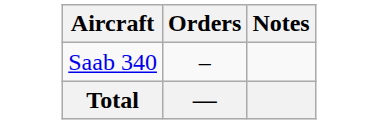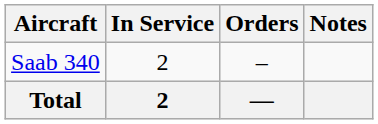 <table class="wikitable" style="border-collapse:collapse;text-align:center;margin:auto;">
 <tr>
 <th>Aircraft</th>
+<th>In Service</th>
 <th>Orders</th>
 <th>Notes</th>
 </tr>
 <tr>
 <td><a href='#'>Saab 340</a></td>
+<td>2</td>
 <td>–</td>
 <td></td>
 </tr>
 <tr>
 <th>Total</th>
+<th>2</th>
 <th>—</th>
 <th></th>
 </tr>
 </table>
